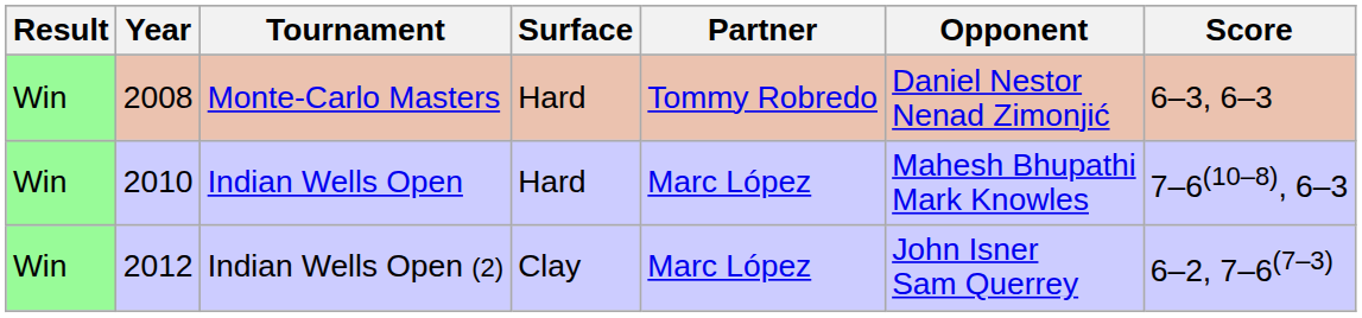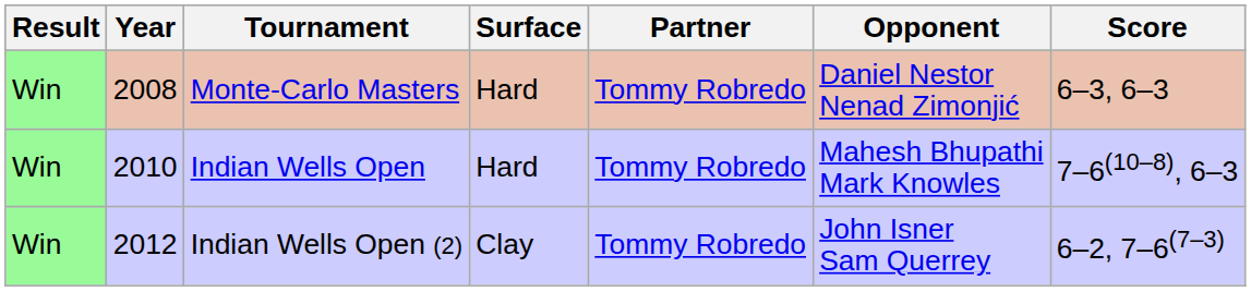 <table class="sortable wikitable">
 <tr>
 <th>Result</th>
 <th>Year</th>
 <th>Tournament</th>
 <th>Surface</th>
 <th>Partner</th>
 <th>Opponent</th>
 <th class="unsortable">Score</th>
 </tr>
 <tr style="background:#ebc2af;">
 <td style="background:#98fb98;">Win</td>
 <td>2008</td>
 <td><a href='#'>Monte-Carlo Masters</a></td>
 <td>Hard</td>
 <td> <a href='#'>Tommy Robredo</a></td>
 <td> <a href='#'>Daniel Nestor</a><br> <a href='#'>Nenad Zimonjić</a></td>
 <td>6–3, 6–3</td>
 </tr>
 <tr style="background:#ccf;">
 <td style="background:#98fb98;">Win</td>
 <td>2010</td>
 <td><a href='#'>Indian Wells Open</a></td>
 <td>Hard</td>
-<td> <a href='#'>Marc López</a></td>
+<td> <a href='#'>Tommy Robredo</a></td>
 <td> <a href='#'>Mahesh Bhupathi</a><br> <a href='#'>Mark Knowles</a></td>
 <td>7–6<sup>(10–8)</sup>, 6–3</td>
 </tr>
 <tr style="background:#ccf;">
 <td style="background:#98fb98;">Win</td>
 <td>2012</td>
 <td>Indian Wells Open <small>(2)</small></td>
 <td>Clay</td>
-<td> <a href='#'>Marc López</a></td>
+<td> <a href='#'>Tommy Robredo</a></td>
 <td> <a href='#'>John Isner</a><br> <a href='#'>Sam Querrey</a></td>
 <td>6–2, 7–6<sup>(7–3)</sup></td>
 </tr>
 </table>
